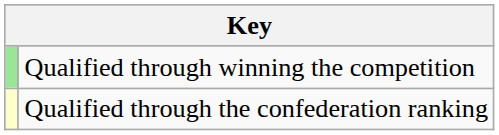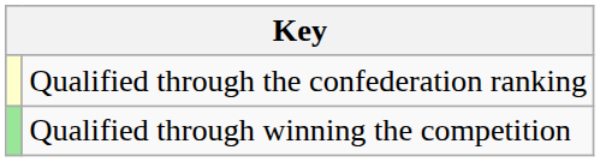 <table class="wikitable">
 <tr>
 <th colspan="2" bgcolor="#f7f8ff">Key</th>
 </tr>
 <tr>
+<td bgcolor="#FFFFCC" width="1em"></td>
+<td>Qualified through the confederation ranking</td>
+</tr>
+<tr>
 <td bgcolor="#99e699" width="1em"></td>
 <td>Qualified through winning the competition</td>
 </tr>
-<tr>
-<td bgcolor="#FFFFCC" width="1em"></td>
-<td>Qualified through the confederation ranking</td>
-</tr>
 </table>
